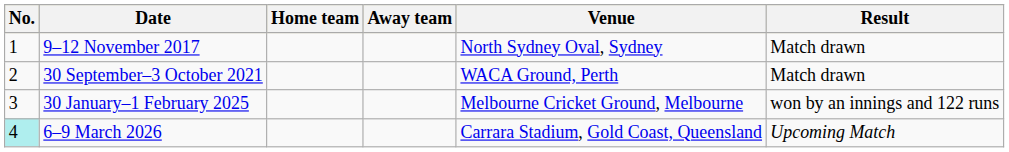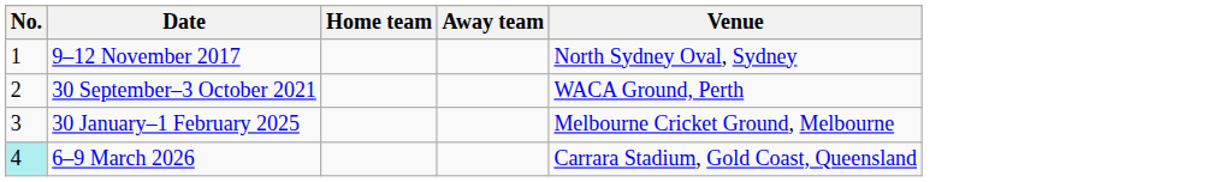 <table class="wikitable">
 <tr style="background:#bdb76b;">
 <th>No.</th>
 <th>Date</th>
 <th>Home team</th>
 <th>Away team</th>
 <th>Venue</th>
-<th>Result</th>
 </tr>
 <tr>
 <td>1</td>
 <td><a href='#'>9–12 November 2017</a></td>
 <td></td>
 <td></td>
 <td><a href='#'>North Sydney Oval</a>, <a href='#'>Sydney</a></td>
-<td>Match drawn</td>
 </tr>
 <tr>
 <td>2</td>
 <td><a href='#'>30 September–3 October 2021</a></td>
 <td></td>
 <td></td>
 <td><a href='#'>WACA Ground, Perth</a></td>
-<td>Match drawn</td>
 </tr>
 <tr>
 <td>3</td>
 <td><a href='#'>30 January–1 February 2025</a></td>
 <td></td>
 <td></td>
 <td><a href='#'>Melbourne Cricket Ground</a>, <a href='#'>Melbourne</a></td>
-<td> won by an innings and 122 runs</td>
 </tr>
 <tr>
 <td style="background: paleturquoise;">4</td>
 <td><a href='#'>6–9 March 2026</a></td>
 <td></td>
 <td></td>
 <td><a href='#'>Carrara Stadium</a>, <a href='#'>Gold Coast, Queensland</a></td>
-<td><em>Upcoming Match</em></td>
 </tr>
 </table>
